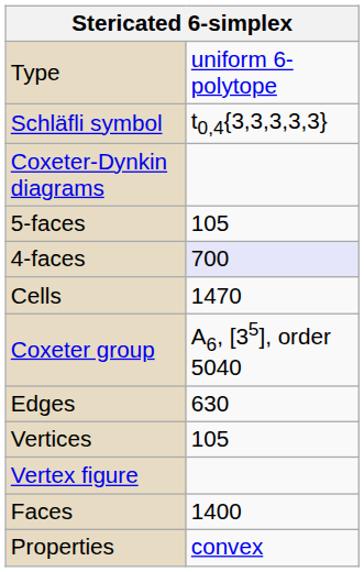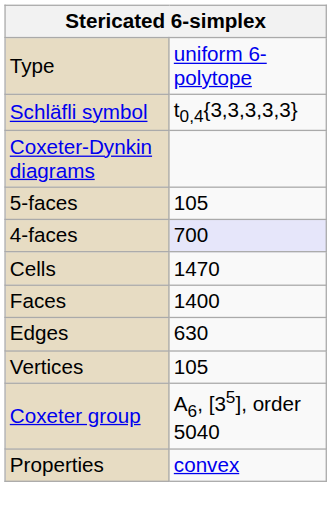 <table class="wikitable" align="right" style="margin-left:10px" width="250">
 <tr>
 <th bgcolor=#e7dcc3 colspan=2>Stericated 6-simplex</th>
 </tr>
 <tr>
 <td bgcolor=#e7dcc3>Type</td>
 <td><a href='#'>uniform 6-polytope</a></td>
 </tr>
 <tr>
 <td bgcolor=#e7dcc3><a href='#'>Schläfli symbol</a></td>
 <td>t<sub>0,4</sub>{3,3,3,3,3}</td>
 </tr>
 <tr>
 <td bgcolor=#e7dcc3><a href='#'>Coxeter-Dynkin diagrams</a></td>
 <td></td>
 </tr>
 <tr>
 <td bgcolor=#e7dcc3>5-faces</td>
 <td>105</td>
 </tr>
 <tr>
 <td bgcolor=#e7dcc3>4-faces</td>
 <td style="background: lavender;">700</td>
 </tr>
 <tr>
 <td bgcolor=#e7dcc3>Cells</td>
 <td>1470</td>
 </tr>
 <tr>
-<td bgcolor=#e7dcc3><a href='#'>Coxeter group</a></td>
-<td>A<sub>6</sub>, [3<sup>5</sup>], order 5040</td>
+<td bgcolor=#e7dcc3>Faces</td>
+<td>1400</td>
 </tr>
 <tr>
 <td bgcolor=#e7dcc3>Edges</td>
 <td>630</td>
 </tr>
 <tr>
 <td bgcolor=#e7dcc3>Vertices</td>
 <td>105</td>
 </tr>
 <tr>
-<td bgcolor=#e7dcc3><a href='#'>Vertex figure</a></td>
-<td></td>
-</tr>
-<tr>
-<td bgcolor=#e7dcc3>Faces</td>
-<td>1400</td>
+<td bgcolor=#e7dcc3><a href='#'>Coxeter group</a></td>
+<td>A<sub>6</sub>, [3<sup>5</sup>], order 5040</td>
 </tr>
 <tr>
 <td bgcolor=#e7dcc3>Properties</td>
 <td><a href='#'>convex</a></td>
 </tr>
 </table>
